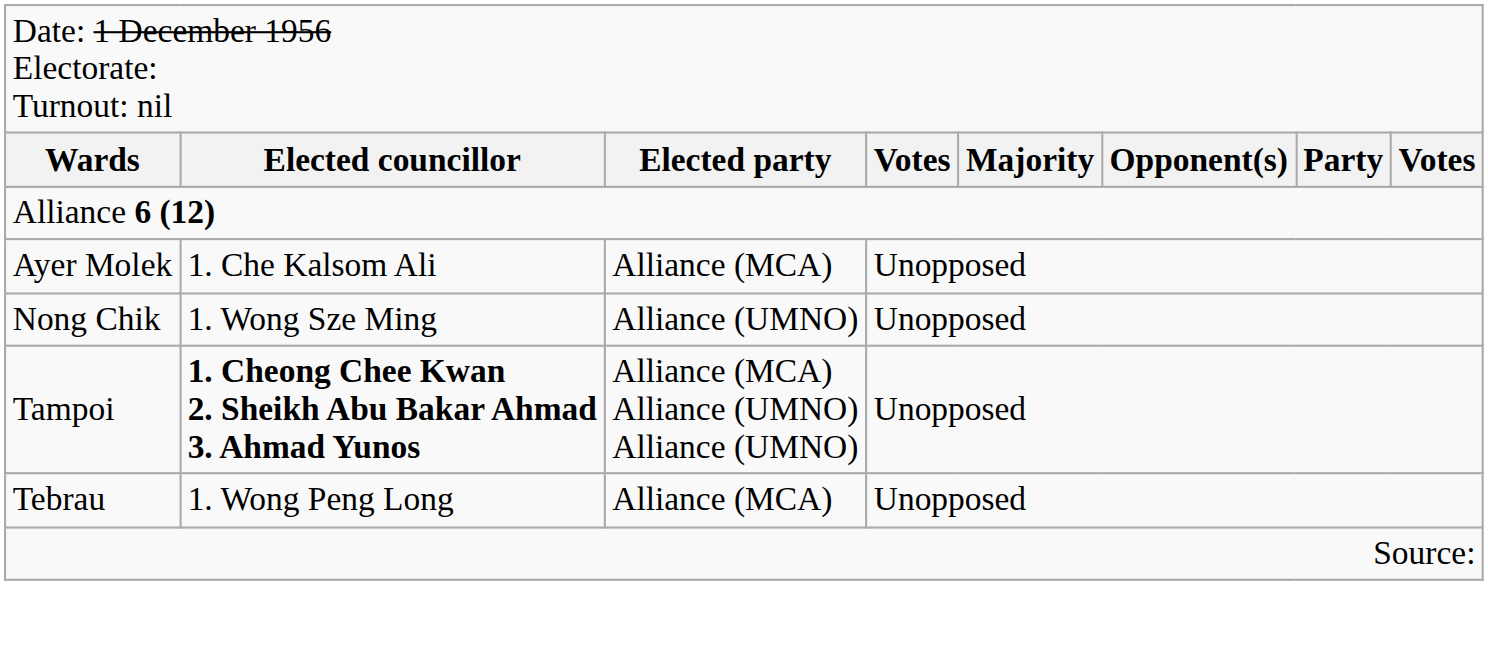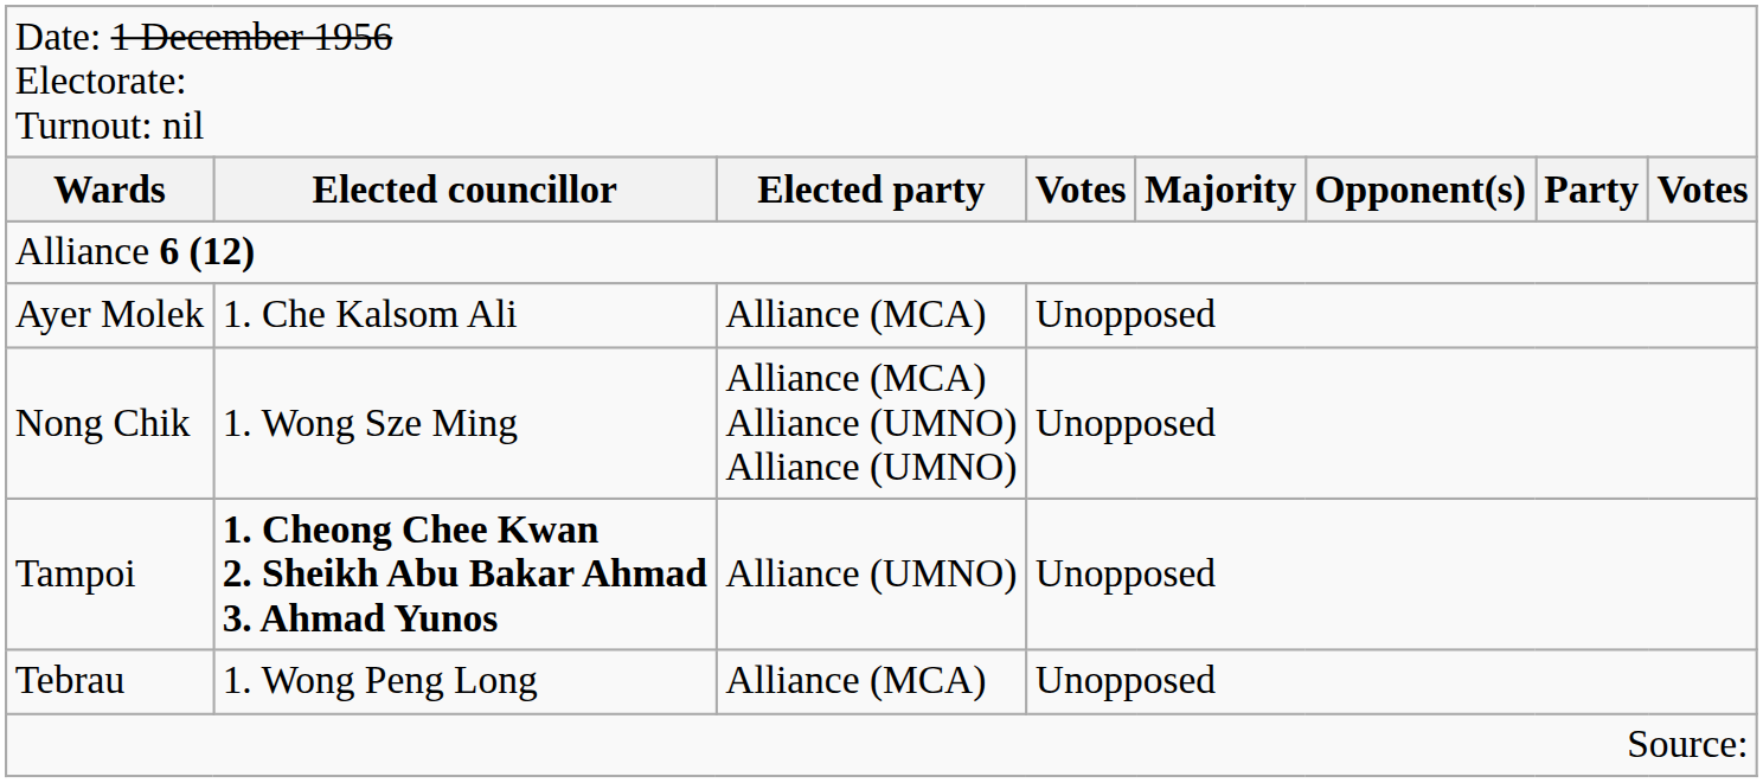 <table class=wikitable>
 <tr>
 <td colspan=8>Date: <s>1 December 1956</s><br>Electorate: <br>Turnout: nil</td>
 </tr>
 <tr>
 <th>Wards</th>
 <th>Elected councillor</th>
 <th>Elected party</th>
 <th>Votes</th>
 <th>Majority</th>
 <th>Opponent(s)</th>
 <th>Party</th>
 <th>Votes</th>
 </tr>
 <tr>
 <td colspan=8>Alliance <strong>6 (12)</strong> </td>
 </tr>
 <tr>
 <td>Ayer Molek</td>
 <td>1. Che Kalsom Ali</td>
 <td>Alliance (MCA)</td>
 <td colspan=5>Unopposed</td>
 </tr>
 <tr>
 <td>Nong Chik</td>
 <td>1. Wong Sze Ming</td>
-<td>Alliance (UMNO)</td>
+<td>Alliance (MCA)<br>Alliance (UMNO)<br>Alliance (UMNO)</td>
 <td colspan=5>Unopposed</td>
 </tr>
 <tr>
 <td>Tampoi</td>
 <td><strong>1. Cheong Chee Kwan<br>2. Sheikh Abu Bakar Ahmad<br>3. Ahmad Yunos</strong></td>
-<td>Alliance (MCA)<br>Alliance (UMNO)<br>Alliance (UMNO)</td>
+<td>Alliance (UMNO)</td>
 <td colspan=5>Unopposed</td>
 </tr>
 <tr>
 <td>Tebrau</td>
 <td>1. Wong Peng Long</td>
 <td>Alliance (MCA)</td>
 <td colspan=5>Unopposed</td>
 </tr>
 <tr>
 <td colspan=8 align=right>Source: </td>
 </tr>
 </table>
